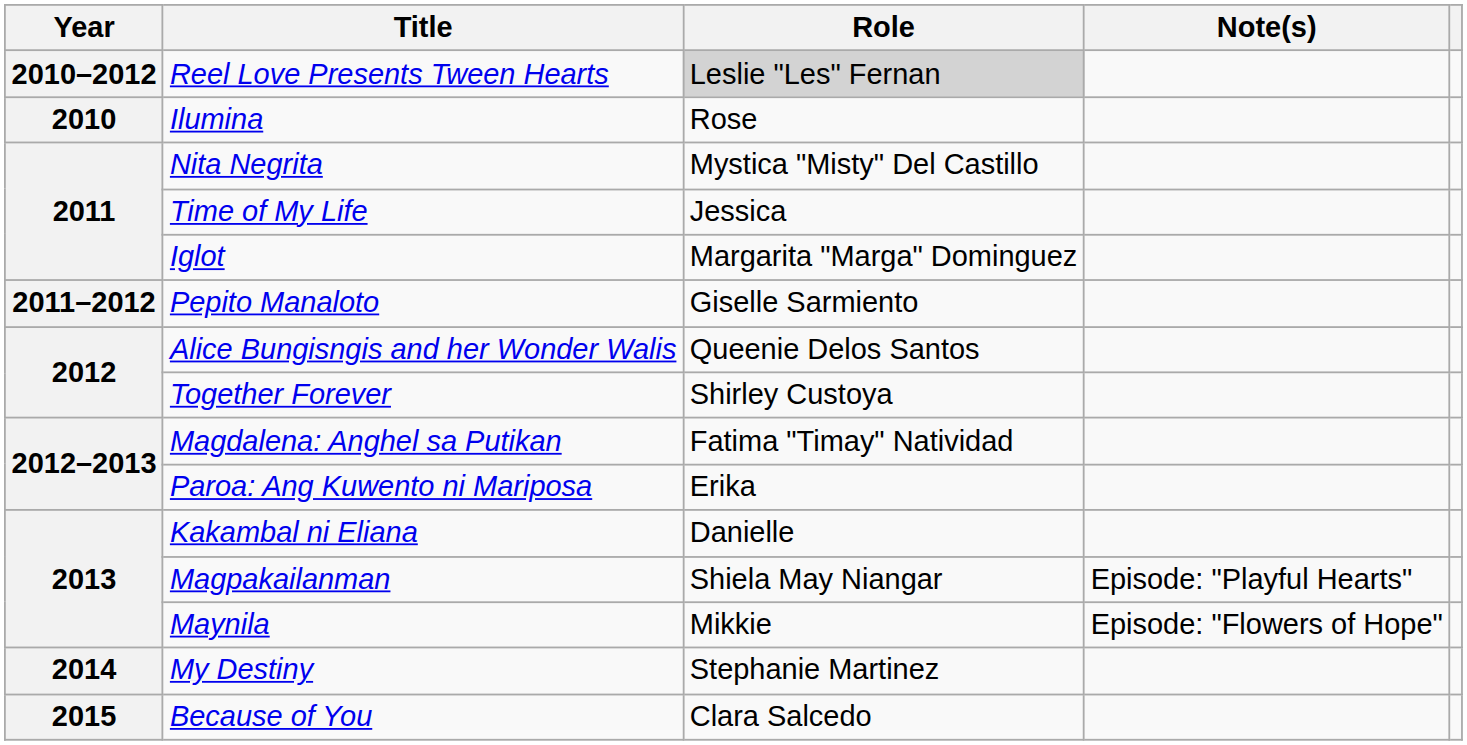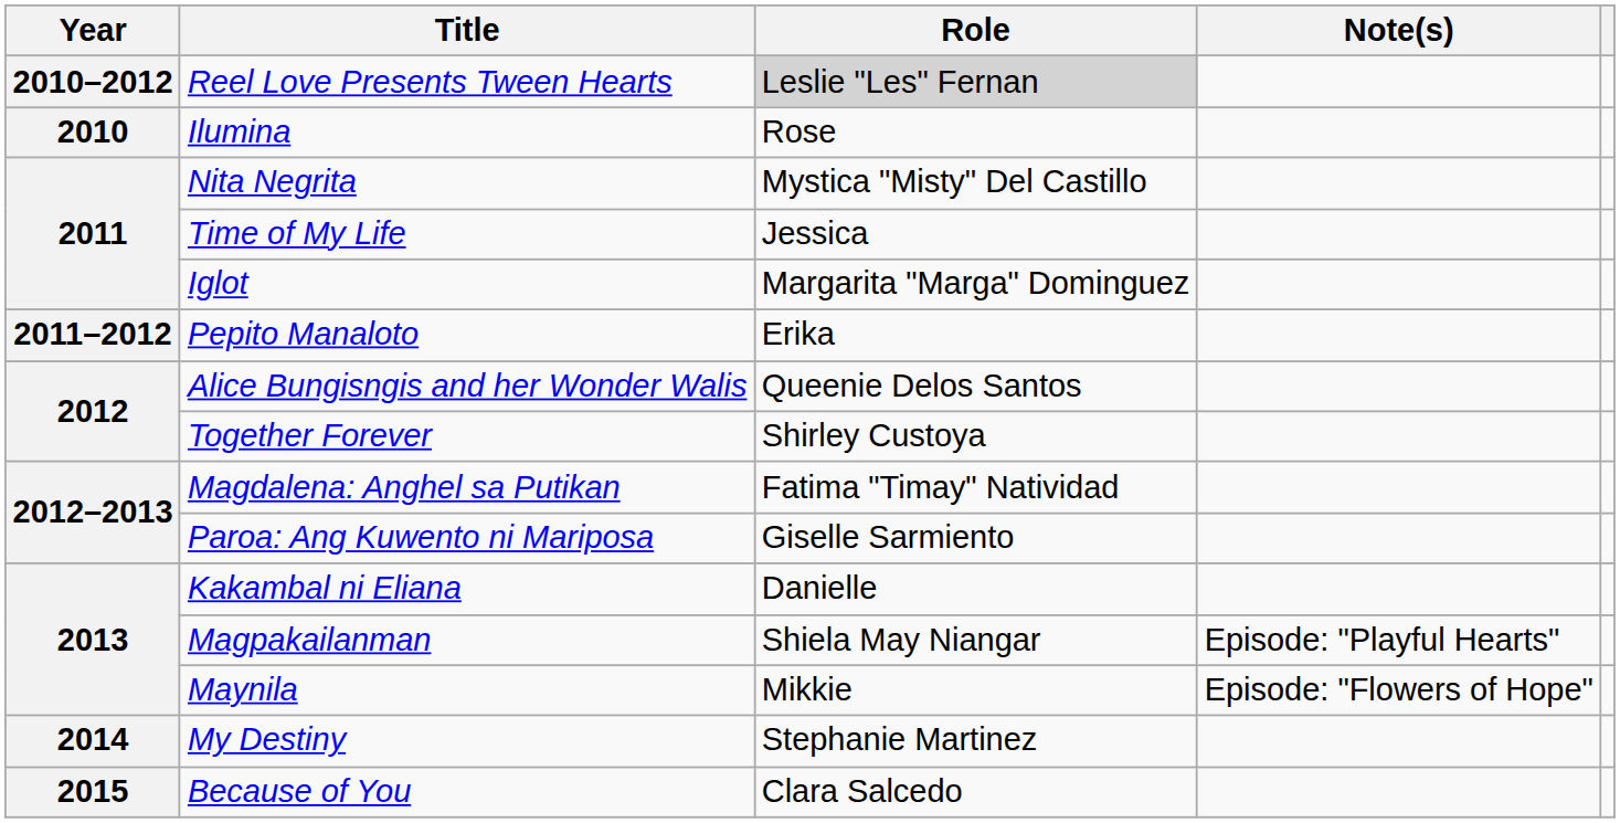 <table class="wikitable sortable plainrowheaders">
 <tr>
 <th scope="col">Year</th>
 <th scope="col">Title</th>
 <th scope="col">Role</th>
 <th>Note(s)</th>
 <th scope="col" class="unsortable"></th>
 </tr>
 <tr>
 <th scope="row">2010–2012</th>
 <td><em><a href='#'>Reel Love Presents Tween Hearts</a></em></td>
 <td style="background: lightgrey;">Leslie "Les" Fernan</td>
 <td></td>
 <td></td>
 </tr>
 <tr>
 <th scope="row">2010</th>
 <td><em><a href='#'>Ilumina</a></em></td>
 <td>Rose</td>
 <td></td>
 <td></td>
 </tr>
 <tr>
 <th scope="row" rowspan="3">2011</th>
 <td><em><a href='#'>Nita Negrita</a></em></td>
 <td>Mystica "Misty" Del Castillo</td>
 <td></td>
 <td></td>
 </tr>
 <tr>
 <td><em><a href='#'>Time of My Life</a></em></td>
 <td>Jessica</td>
 <td></td>
 <td></td>
 </tr>
 <tr>
 <td><em><a href='#'>Iglot</a></em></td>
 <td>Margarita "Marga" Dominguez</td>
 <td></td>
 <td></td>
 </tr>
 <tr>
 <th scope="row">2011–2012</th>
 <td><em><a href='#'>Pepito Manaloto</a></em></td>
-<td>Giselle Sarmiento</td>
+<td>Erika</td>
 <td></td>
 <td></td>
 </tr>
 <tr>
 <th scope="row" rowspan="2">2012</th>
 <td><em><a href='#'>Alice Bungisngis and her Wonder Walis</a></em></td>
 <td>Queenie Delos Santos</td>
 <td></td>
 <td></td>
 </tr>
 <tr>
 <td><em><a href='#'>Together Forever</a></em></td>
 <td>Shirley Custoya</td>
 <td></td>
 <td></td>
 </tr>
 <tr>
 <th scope="row" rowspan="2">2012–2013</th>
 <td><em><a href='#'>Magdalena: Anghel sa Putikan</a></em></td>
 <td>Fatima "Timay" Natividad</td>
 <td></td>
 <td></td>
 </tr>
 <tr>
 <td><em><a href='#'>Paroa: Ang Kuwento ni Mariposa</a></em></td>
-<td>Erika</td>
+<td>Giselle Sarmiento</td>
 <td></td>
 <td></td>
 </tr>
 <tr>
 <th scope="row" rowspan="3">2013</th>
 <td><em><a href='#'>Kakambal ni Eliana</a></em></td>
 <td>Danielle</td>
 <td></td>
 <td></td>
 </tr>
 <tr>
 <td><em><a href='#'>Magpakailanman</a></em></td>
 <td>Shiela May Niangar</td>
 <td>Episode: "Playful Hearts"</td>
 <td></td>
 </tr>
 <tr>
 <td><em><a href='#'>Maynila</a></em></td>
 <td>Mikkie</td>
 <td>Episode: "Flowers of Hope"</td>
 <td></td>
 </tr>
 <tr>
 <th scope="row">2014</th>
 <td><em><a href='#'>My Destiny</a></em></td>
 <td>Stephanie Martinez</td>
 <td></td>
 <td></td>
 </tr>
 <tr>
 <th scope="row">2015</th>
 <td><em><a href='#'>Because of You</a></em></td>
 <td>Clara Salcedo</td>
 <td></td>
 <td></td>
 </tr>
 </table>
